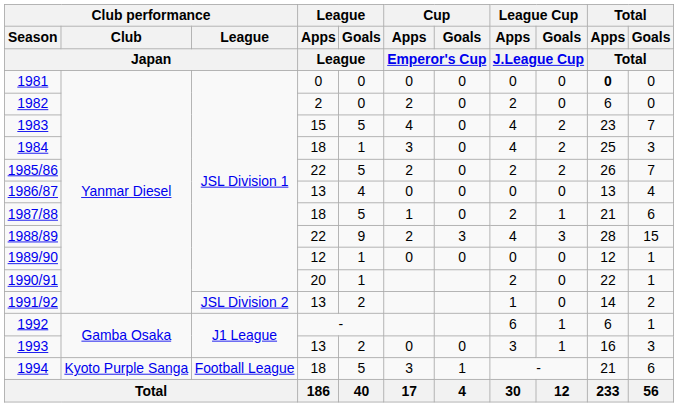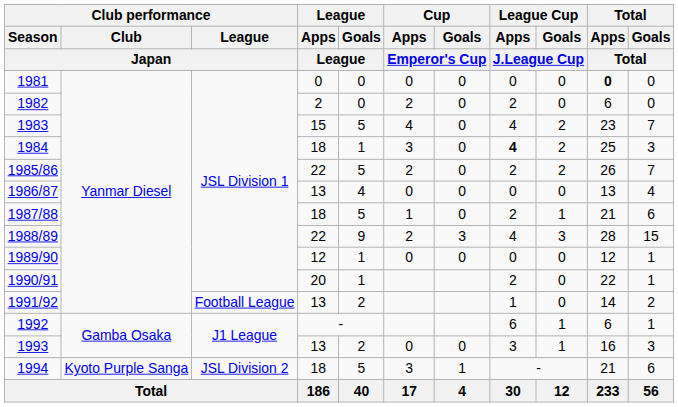 <table class="wikitable" style="text-align:center;">
 <tr>
 <th colspan=3>Club performance</th>
 <th colspan=2>League</th>
 <th colspan=2>Cup</th>
 <th colspan=2>League Cup</th>
 <th colspan=2>Total</th>
 </tr>
 <tr>
 <th>Season</th>
 <th>Club</th>
 <th>League</th>
 <th>Apps</th>
 <th>Goals</th>
 <th>Apps</th>
 <th>Goals</th>
 <th>Apps</th>
 <th>Goals</th>
 <th>Apps</th>
 <th>Goals</th>
 </tr>
 <tr>
 <th colspan=3>Japan</th>
 <th colspan=2>League</th>
 <th colspan=2><a href='#'>Emperor's Cup</a></th>
 <th colspan=2><a href='#'>J.League Cup</a></th>
 <th colspan=2>Total</th>
 </tr>
 <tr>
 <td><a href='#'>1981</a></td>
 <td rowspan="11"><a href='#'>Yanmar Diesel</a></td>
 <td rowspan="10"><a href='#'>JSL Division 1</a></td>
 <td>0</td>
 <td>0</td>
 <td>0</td>
 <td>0</td>
 <td>0</td>
 <td>0</td>
 <td><strong>0</strong></td>
 <td>0</td>
 </tr>
 <tr>
 <td><a href='#'>1982</a></td>
 <td>2</td>
 <td>0</td>
 <td>2</td>
 <td>0</td>
 <td>2</td>
 <td>0</td>
 <td>6</td>
 <td>0</td>
 </tr>
 <tr>
 <td><a href='#'>1983</a></td>
 <td>15</td>
 <td>5</td>
 <td>4</td>
 <td>0</td>
 <td>4</td>
 <td>2</td>
 <td>23</td>
 <td>7</td>
 </tr>
 <tr>
 <td><a href='#'>1984</a></td>
 <td>18</td>
 <td>1</td>
 <td>3</td>
 <td>0</td>
-<td>4</td>
+<td><strong>4</strong></td>
 <td>2</td>
 <td>25</td>
 <td>3</td>
 </tr>
 <tr>
 <td><a href='#'>1985/86</a></td>
 <td>22</td>
 <td>5</td>
 <td>2</td>
 <td>0</td>
 <td>2</td>
 <td>2</td>
 <td>26</td>
 <td>7</td>
 </tr>
 <tr>
 <td><a href='#'>1986/87</a></td>
 <td>13</td>
 <td>4</td>
 <td>0</td>
 <td>0</td>
 <td>0</td>
 <td>0</td>
 <td>13</td>
 <td>4</td>
 </tr>
 <tr>
 <td><a href='#'>1987/88</a></td>
 <td>18</td>
 <td>5</td>
 <td>1</td>
 <td>0</td>
 <td>2</td>
 <td>1</td>
 <td>21</td>
 <td>6</td>
 </tr>
 <tr>
 <td><a href='#'>1988/89</a></td>
 <td>22</td>
 <td>9</td>
 <td>2</td>
 <td>3</td>
 <td>4</td>
 <td>3</td>
 <td>28</td>
 <td>15</td>
 </tr>
 <tr>
 <td><a href='#'>1989/90</a></td>
 <td>12</td>
 <td>1</td>
 <td>0</td>
 <td>0</td>
 <td>0</td>
 <td>0</td>
 <td>12</td>
 <td>1</td>
 </tr>
 <tr>
 <td><a href='#'>1990/91</a></td>
 <td>20</td>
 <td>1</td>
 <td></td>
 <td></td>
 <td>2</td>
 <td>0</td>
 <td>22</td>
 <td>1</td>
 </tr>
 <tr>
 <td><a href='#'>1991/92</a></td>
-<td><a href='#'>JSL Division 2</a></td>
+<td><a href='#'>Football League</a></td>
 <td>13</td>
 <td>2</td>
 <td></td>
 <td></td>
 <td>1</td>
 <td>0</td>
 <td>14</td>
 <td>2</td>
 </tr>
 <tr>
 <td><a href='#'>1992</a></td>
 <td rowspan="2"><a href='#'>Gamba Osaka</a></td>
 <td rowspan="2"><a href='#'>J1 League</a></td>
 <td colspan="2">-</td>
 <td></td>
 <td></td>
 <td>6</td>
 <td>1</td>
 <td>6</td>
 <td>1</td>
 </tr>
 <tr>
 <td><a href='#'>1993</a></td>
 <td>13</td>
 <td>2</td>
 <td>0</td>
 <td>0</td>
 <td>3</td>
 <td>1</td>
 <td>16</td>
 <td>3</td>
 </tr>
 <tr>
 <td><a href='#'>1994</a></td>
 <td><a href='#'>Kyoto Purple Sanga</a></td>
-<td><a href='#'>Football League</a></td>
+<td><a href='#'>JSL Division 2</a></td>
 <td>18</td>
 <td>5</td>
 <td>3</td>
 <td>1</td>
 <td colspan="2">-</td>
 <td>21</td>
 <td>6</td>
 </tr>
 <tr>
 <th colspan=3>Total</th>
 <th>186</th>
 <th>40</th>
 <th>17</th>
 <th>4</th>
 <th>30</th>
 <th>12</th>
 <th>233</th>
 <th>56</th>
 </tr>
 </table>
